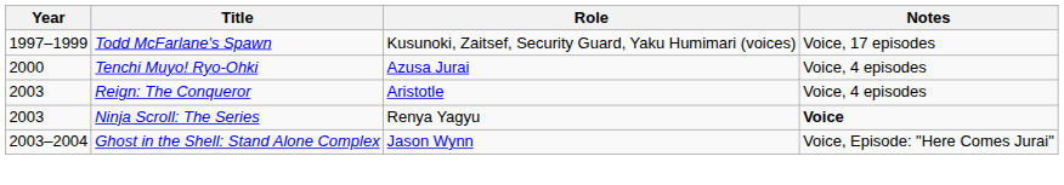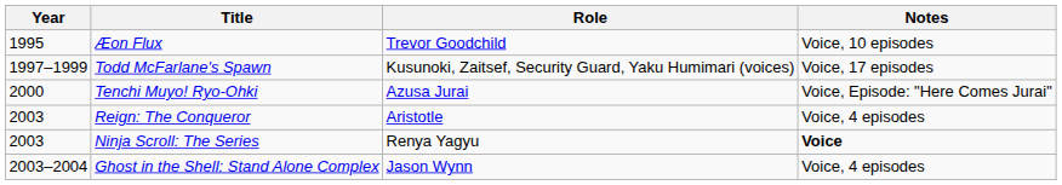 <table class="wikitable sortable">
 <tr>
 <th>Year</th>
 <th>Title</th>
 <th>Role</th>
 <th>Notes</th>
+</tr>
+<tr>
+<td>1995</td>
+<td><em><a href='#'>Æon Flux</a></em></td>
+<td><a href='#'>Trevor Goodchild</a></td>
+<td>Voice, 10 episodes</td>
 </tr>
 <tr>
 <td>1997–1999</td>
 <td><em><a href='#'>Todd McFarlane's Spawn</a></em></td>
 <td>Kusunoki, Zaitsef, Security Guard, Yaku Humimari (voices)</td>
 <td>Voice, 17 episodes</td>
 </tr>
 <tr>
 <td>2000</td>
 <td><em><a href='#'>Tenchi Muyo! Ryo-Ohki</a></em></td>
 <td><a href='#'>Azusa Jurai</a></td>
-<td>Voice, 4 episodes</td>
+<td>Voice, Episode: "Here Comes Jurai"</td>
 </tr>
 <tr>
 <td>2003</td>
 <td><em><a href='#'>Reign: The Conqueror</a></em></td>
 <td><a href='#'>Aristotle</a></td>
 <td>Voice, 4 episodes</td>
 </tr>
 <tr>
 <td>2003</td>
 <td><em><a href='#'>Ninja Scroll: The Series</a></em></td>
 <td>Renya Yagyu</td>
 <td><strong>Voice</strong></td>
 </tr>
 <tr>
 <td>2003–2004</td>
 <td><em><a href='#'>Ghost in the Shell: Stand Alone Complex</a></em></td>
 <td><a href='#'>Jason Wynn</a></td>
-<td>Voice, Episode: "Here Comes Jurai"</td>
+<td>Voice, 4 episodes</td>
 </tr>
 </table>
